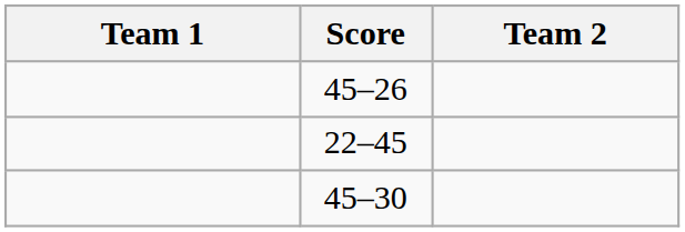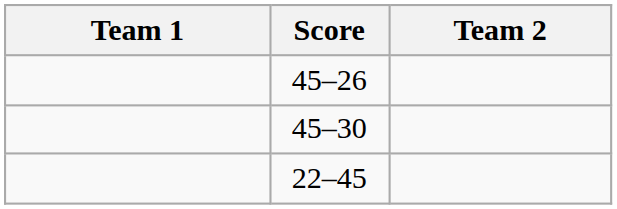 <table class="wikitable" style="text-align: center; font-size:90% ">
 <tr>
 <th align="right" width="120">Team 1</th>
 <th width="50">Score</th>
 <th align="left" width="100">Team 2</th>
 </tr>
 <tr>
 <td align=right><strong></strong></td>
 <td align=center>45–26</td>
 <td align=left></td>
 </tr>
 <tr>
+<td align=right><strong></strong></td>
+<td align=center>45–30</td>
+<td align=left></td>
+</tr>
+<tr>
 <td align=right></td>
 <td align=center>22–45</td>
 <td align=left><strong></strong></td>
 </tr>
-<tr>
-<td align=right><strong></strong></td>
-<td align=center>45–30</td>
-<td align=left></td>
-</tr>
 </table>
